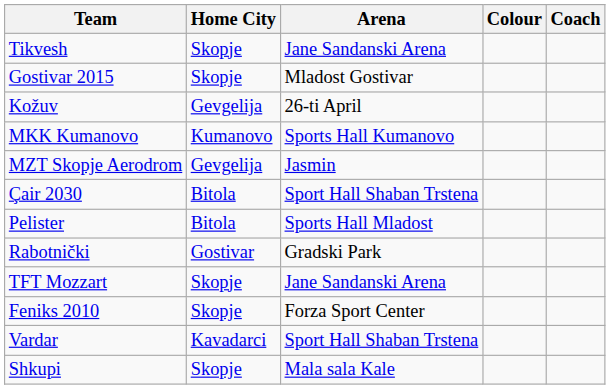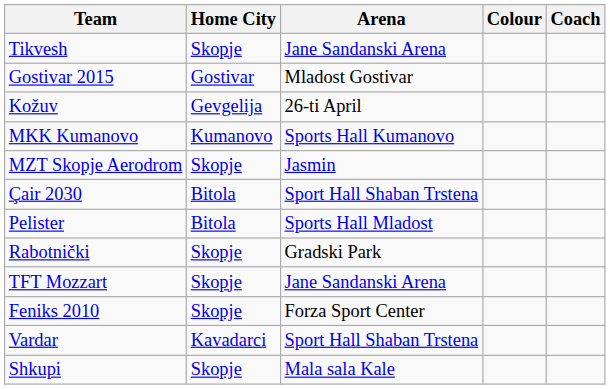 <table class="wikitable sortable">
 <tr>
 <th>Team</th>
 <th>Home City</th>
 <th>Arena</th>
 <th>Colour</th>
 <th>Coach</th>
 </tr>
 <tr>
 <td><a href='#'>Tikvesh</a></td>
 <td><a href='#'>Skopje</a></td>
 <td><a href='#'>Jane Sandanski Arena</a></td>
 <td> </td>
 <td></td>
 </tr>
 <tr>
 <td><a href='#'>Gostivar 2015</a></td>
-<td><a href='#'>Skopje</a></td>
+<td><a href='#'>Gostivar</a></td>
 <td>Mladost Gostivar</td>
 <td> </td>
 <td></td>
 </tr>
 <tr>
 <td><a href='#'>Kožuv</a></td>
 <td><a href='#'>Gevgelija</a></td>
 <td>26-ti April</td>
 <td> </td>
 <td></td>
 </tr>
 <tr>
 <td><a href='#'>MKK Kumanovo</a></td>
 <td><a href='#'>Kumanovo</a></td>
 <td><a href='#'>Sports Hall Kumanovo</a></td>
 <td> </td>
 <td></td>
 </tr>
 <tr>
 <td><a href='#'>MZT Skopje Aerodrom</a></td>
-<td><a href='#'>Gevgelija</a></td>
+<td><a href='#'>Skopje</a></td>
 <td><a href='#'>Jasmin</a></td>
 <td> </td>
 <td></td>
 </tr>
 <tr>
 <td><a href='#'>Çair 2030</a></td>
 <td><a href='#'>Bitola</a></td>
 <td><a href='#'>Sport Hall Shaban Trstena</a></td>
 <td> </td>
 <td></td>
 </tr>
 <tr>
 <td><a href='#'>Pelister</a></td>
 <td><a href='#'>Bitola</a></td>
 <td><a href='#'>Sports Hall Mladost</a></td>
 <td> </td>
 <td></td>
 </tr>
 <tr>
 <td><a href='#'>Rabotnički</a></td>
-<td><a href='#'>Gostivar</a></td>
+<td><a href='#'>Skopje</a></td>
 <td>Gradski Park</td>
 <td> </td>
 <td></td>
 </tr>
 <tr>
 <td><a href='#'>TFT Mozzart</a></td>
 <td><a href='#'>Skopje</a></td>
 <td><a href='#'>Jane Sandanski Arena</a></td>
 <td> </td>
 <td></td>
 </tr>
 <tr>
 <td><a href='#'>Feniks 2010</a></td>
 <td><a href='#'>Skopje</a></td>
 <td>Forza Sport Center</td>
 <td> </td>
 <td></td>
 </tr>
 <tr>
 <td><a href='#'>Vardar</a></td>
 <td><a href='#'>Kavadarci</a></td>
 <td><a href='#'>Sport Hall Shaban Trstena</a></td>
 <td> </td>
 <td></td>
 </tr>
 <tr>
 <td><a href='#'>Shkupi</a></td>
 <td><a href='#'>Skopje</a></td>
 <td><a href='#'>Mala sala Kale</a></td>
 <td> </td>
 <td></td>
 </tr>
 </table>
